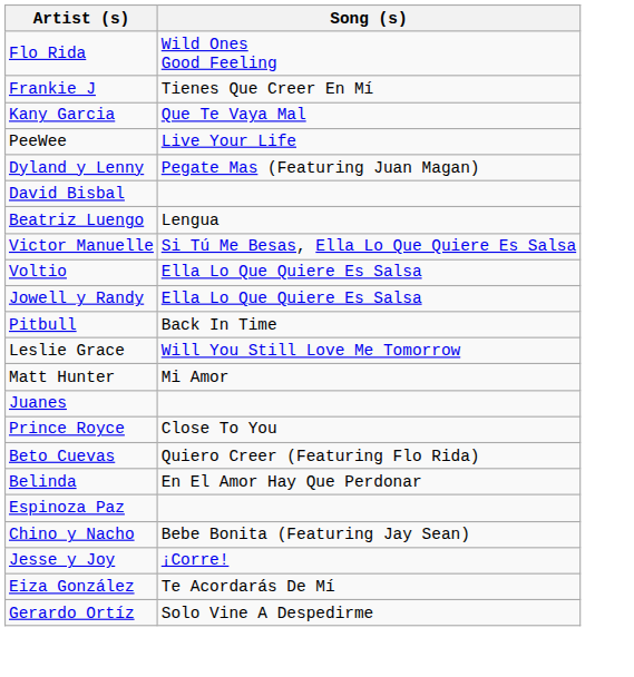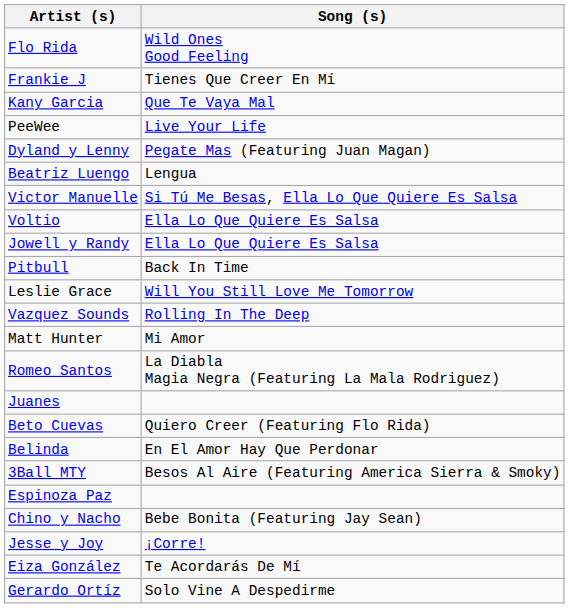 <table class="wikitable">
 <tr>
 <th>Artist (s)</th>
 <th>Song (s)</th>
 </tr>
 <tr>
 <td><a href='#'>Flo Rida</a></td>
 <td><a href='#'>Wild Ones</a><br><a href='#'>Good Feeling</a></td>
 </tr>
 <tr>
 <td><a href='#'>Frankie J</a></td>
 <td>Tienes Que Creer En Mí</td>
 </tr>
 <tr>
 <td><a href='#'>Kany Garcia</a></td>
 <td><a href='#'>Que Te Vaya Mal</a></td>
 </tr>
 <tr>
 <td>PeeWee</td>
 <td><a href='#'>Live Your Life</a></td>
 </tr>
 <tr>
 <td><a href='#'>Dyland y Lenny</a></td>
 <td><a href='#'>Pegate Mas</a> (Featuring Juan Magan)</td>
 </tr>
 <tr>
-<td><a href='#'>David Bisbal</a></td>
-<td></td>
-</tr>
-<tr>
 <td><a href='#'>Beatriz Luengo</a></td>
 <td>Lengua</td>
 </tr>
 <tr>
 <td><a href='#'>Victor Manuelle</a></td>
 <td><a href='#'>Si Tú Me Besas</a>, <a href='#'>Ella Lo Que Quiere Es Salsa</a></td>
 </tr>
 <tr>
 <td><a href='#'>Voltio</a></td>
 <td><a href='#'>Ella Lo Que Quiere Es Salsa</a></td>
 </tr>
 <tr>
 <td><a href='#'>Jowell y Randy</a></td>
 <td><a href='#'>Ella Lo Que Quiere Es Salsa</a></td>
 </tr>
 <tr>
 <td><a href='#'>Pitbull</a></td>
 <td>Back In Time</td>
 </tr>
 <tr>
 <td>Leslie Grace</td>
 <td><a href='#'>Will You Still Love Me Tomorrow</a></td>
 </tr>
 <tr>
+<td><a href='#'>Vazquez Sounds</a></td>
+<td><a href='#'>Rolling In The Deep</a></td>
+</tr>
+<tr>
 <td>Matt Hunter</td>
 <td>Mi Amor</td>
 </tr>
 <tr>
+<td><a href='#'>Romeo Santos</a></td>
+<td>La Diabla<br>Magia Negra (Featuring La Mala Rodriguez)</td>
+</tr>
+<tr>
 <td><a href='#'>Juanes</a></td>
 <td></td>
-</tr>
-<tr>
-<td><a href='#'>Prince Royce</a></td>
-<td>Close To You</td>
 </tr>
 <tr>
 <td><a href='#'>Beto Cuevas</a></td>
 <td>Quiero Creer (Featuring Flo Rida)</td>
 </tr>
 <tr>
 <td><a href='#'>Belinda</a></td>
 <td>En El Amor Hay Que Perdonar</td>
+</tr>
+<tr>
+<td><a href='#'>3Ball MTY</a></td>
+<td>Besos Al Aire (Featuring America Sierra & Smoky)</td>
 </tr>
 <tr>
 <td><a href='#'>Espinoza Paz</a></td>
 <td></td>
 </tr>
 <tr>
 <td><a href='#'>Chino y Nacho</a></td>
 <td>Bebe Bonita (Featuring Jay Sean)</td>
 </tr>
 <tr>
 <td><a href='#'>Jesse y Joy</a></td>
 <td><a href='#'>¡Corre!</a></td>
 </tr>
 <tr>
 <td><a href='#'>Eiza González</a></td>
 <td>Te Acordarás De Mí</td>
 </tr>
 <tr>
 <td><a href='#'>Gerardo Ortíz</a></td>
 <td>Solo Vine A Despedirme</td>
 </tr>
 </table>
